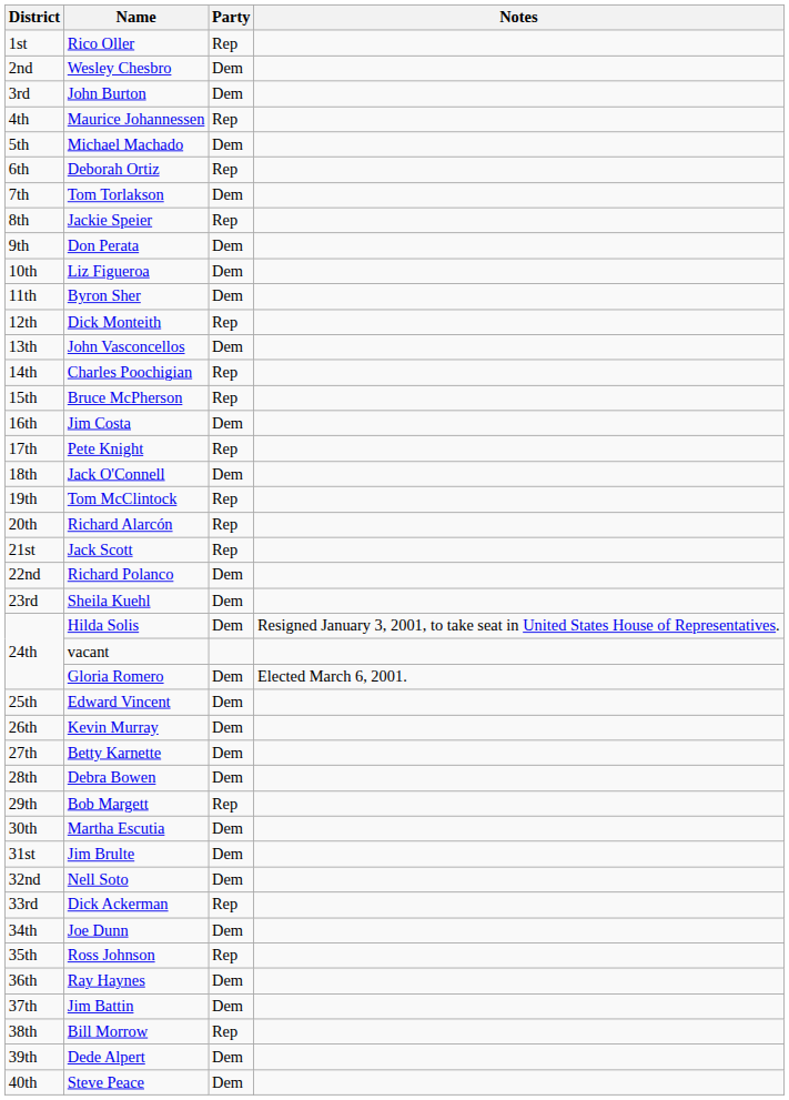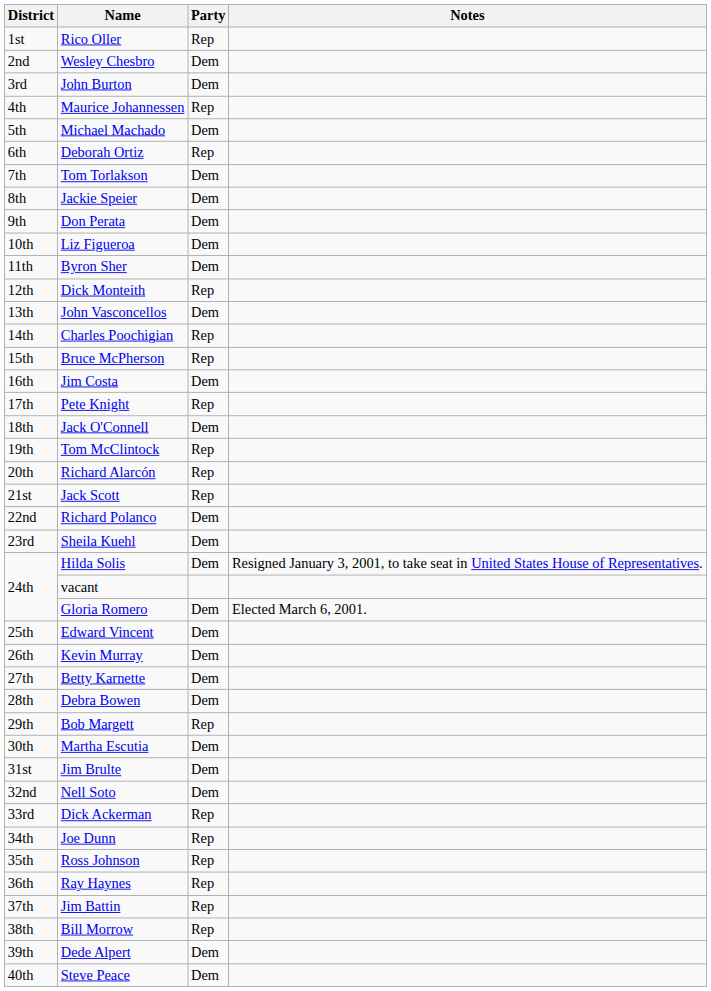 <table class="wikitable">
 <tr>
 <th>District</th>
 <th>Name</th>
 <th>Party</th>
 <th>Notes</th>
 </tr>
 <tr>
 <td>1st</td>
 <td><a href='#'>Rico Oller</a></td>
 <td>Rep</td>
 <td> </td>
 </tr>
 <tr>
 <td>2nd</td>
 <td><a href='#'>Wesley Chesbro</a></td>
 <td>Dem</td>
 <td> </td>
 </tr>
 <tr>
 <td>3rd</td>
 <td><a href='#'>John Burton</a></td>
 <td>Dem</td>
 <td> </td>
 </tr>
 <tr>
 <td>4th</td>
 <td><a href='#'>Maurice Johannessen</a></td>
 <td>Rep</td>
 <td> </td>
 </tr>
 <tr>
 <td>5th</td>
 <td><a href='#'>Michael Machado</a></td>
 <td>Dem</td>
 <td> </td>
 </tr>
 <tr>
 <td>6th</td>
 <td><a href='#'>Deborah Ortiz</a></td>
 <td>Rep</td>
 <td> </td>
 </tr>
 <tr>
 <td>7th</td>
 <td><a href='#'>Tom Torlakson</a></td>
 <td>Dem</td>
 <td> </td>
 </tr>
 <tr>
 <td>8th</td>
 <td><a href='#'>Jackie Speier</a></td>
-<td>Rep</td>
+<td>Dem</td>
 <td> </td>
 </tr>
 <tr>
 <td>9th</td>
 <td><a href='#'>Don Perata</a></td>
 <td>Dem</td>
 <td> </td>
 </tr>
 <tr>
 <td>10th</td>
 <td><a href='#'>Liz Figueroa</a></td>
 <td>Dem</td>
 <td> </td>
 </tr>
 <tr>
 <td>11th</td>
 <td><a href='#'>Byron Sher</a></td>
 <td>Dem</td>
 <td> </td>
 </tr>
 <tr>
 <td>12th</td>
 <td><a href='#'>Dick Monteith</a></td>
 <td>Rep</td>
 <td> </td>
 </tr>
 <tr>
 <td>13th</td>
 <td><a href='#'>John Vasconcellos</a></td>
 <td>Dem</td>
 <td> </td>
 </tr>
 <tr>
 <td>14th</td>
 <td><a href='#'>Charles Poochigian</a></td>
 <td>Rep</td>
 <td> </td>
 </tr>
 <tr>
 <td>15th</td>
 <td><a href='#'>Bruce McPherson</a></td>
 <td>Rep</td>
 <td> </td>
 </tr>
 <tr>
 <td>16th</td>
 <td><a href='#'>Jim Costa</a></td>
 <td>Dem</td>
 <td> </td>
 </tr>
 <tr>
 <td>17th</td>
 <td><a href='#'>Pete Knight</a></td>
 <td>Rep</td>
 <td> </td>
 </tr>
 <tr>
 <td>18th</td>
 <td><a href='#'>Jack O'Connell</a></td>
 <td>Dem</td>
 <td> </td>
 </tr>
 <tr>
 <td>19th</td>
 <td><a href='#'>Tom McClintock</a></td>
 <td>Rep</td>
 <td> </td>
 </tr>
 <tr>
 <td>20th</td>
 <td><a href='#'>Richard Alarcón</a></td>
 <td>Rep</td>
 <td> </td>
 </tr>
 <tr>
 <td>21st</td>
 <td><a href='#'>Jack Scott</a></td>
 <td>Rep</td>
 <td> </td>
 </tr>
 <tr>
 <td>22nd</td>
 <td><a href='#'>Richard Polanco</a></td>
 <td>Dem</td>
 <td> </td>
 </tr>
 <tr>
 <td>23rd</td>
 <td><a href='#'>Sheila Kuehl</a></td>
 <td>Dem</td>
 <td> </td>
 </tr>
 <tr>
 <td rowspan="3">24th</td>
 <td><a href='#'>Hilda Solis</a></td>
 <td>Dem</td>
 <td>Resigned January 3, 2001, to take seat in <a href='#'>United States House of Representatives</a>.</td>
 </tr>
 <tr>
 <td>vacant</td>
 <td> </td>
 <td> </td>
 </tr>
 <tr>
 <td><a href='#'>Gloria Romero</a></td>
 <td>Dem</td>
 <td>Elected March 6, 2001.</td>
 </tr>
 <tr>
 <td>25th</td>
 <td><a href='#'>Edward Vincent</a></td>
 <td>Dem</td>
 <td> </td>
 </tr>
 <tr>
 <td>26th</td>
 <td><a href='#'>Kevin Murray</a></td>
 <td>Dem</td>
 <td> </td>
 </tr>
 <tr>
 <td>27th</td>
 <td><a href='#'>Betty Karnette</a></td>
 <td>Dem</td>
 <td> </td>
 </tr>
 <tr>
 <td>28th</td>
 <td><a href='#'>Debra Bowen</a></td>
 <td>Dem</td>
 <td> </td>
 </tr>
 <tr>
 <td>29th</td>
 <td><a href='#'>Bob Margett</a></td>
 <td>Rep</td>
 <td> </td>
 </tr>
 <tr>
 <td>30th</td>
 <td><a href='#'>Martha Escutia</a></td>
 <td>Dem</td>
 <td> </td>
 </tr>
 <tr>
 <td>31st</td>
 <td><a href='#'>Jim Brulte</a></td>
 <td>Dem</td>
 <td> </td>
 </tr>
 <tr>
 <td>32nd</td>
 <td><a href='#'>Nell Soto</a></td>
 <td>Dem</td>
 <td> </td>
 </tr>
 <tr>
 <td>33rd</td>
 <td><a href='#'>Dick Ackerman</a></td>
 <td>Rep</td>
 <td> </td>
 </tr>
 <tr>
 <td>34th</td>
 <td><a href='#'>Joe Dunn</a></td>
-<td>Dem</td>
+<td>Rep</td>
 <td> </td>
 </tr>
 <tr>
 <td>35th</td>
 <td><a href='#'>Ross Johnson</a></td>
 <td>Rep</td>
 <td> </td>
 </tr>
 <tr>
 <td>36th</td>
 <td><a href='#'>Ray Haynes</a></td>
-<td>Dem</td>
+<td>Rep</td>
 <td> </td>
 </tr>
 <tr>
 <td>37th</td>
 <td><a href='#'>Jim Battin</a></td>
-<td>Dem</td>
+<td>Rep</td>
 <td> </td>
 </tr>
 <tr>
 <td>38th</td>
 <td><a href='#'>Bill Morrow</a></td>
 <td>Rep</td>
 <td> </td>
 </tr>
 <tr>
 <td>39th</td>
 <td><a href='#'>Dede Alpert</a></td>
 <td>Dem</td>
 <td> </td>
 </tr>
 <tr>
 <td>40th</td>
 <td><a href='#'>Steve Peace</a></td>
 <td>Dem</td>
 <td> </td>
 </tr>
 </table>
